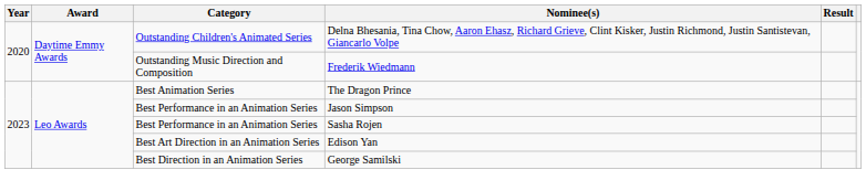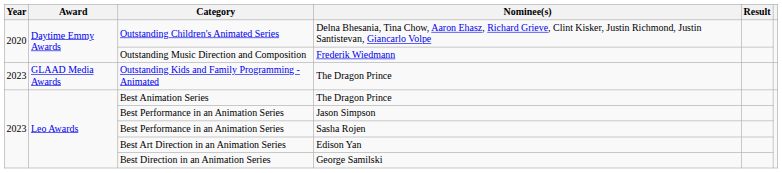 <table class="wikitable sortable">
 <tr>
 <th>Year</th>
 <th>Award</th>
 <th>Category</th>
 <th>Nominee(s)</th>
 <th>Result</th>
 <th></th>
 </tr>
 <tr>
 <td rowspan="2">2020</td>
 <td rowspan="2"><a href='#'>Daytime Emmy Awards</a></td>
 <td><a href='#'>Outstanding Children's Animated Series</a></td>
 <td>Delna Bhesania, Tina Chow, <a href='#'>Aaron Ehasz</a>, <a href='#'>Richard Grieve</a>, Clint Kisker, Justin Richmond, Justin Santistevan, <a href='#'>Giancarlo Volpe</a></td>
 <td></td>
 <td align="center" rowspan="2"></td>
 </tr>
 <tr>
 <td>Outstanding Music Direction and Composition</td>
 <td><a href='#'>Frederik Wiedmann</a></td>
+<td></td>
+</tr>
+<tr>
+<td>2023</td>
+<td><a href='#'>GLAAD Media Awards</a></td>
+<td><a href='#'>Outstanding Kids and Family Programming - Animated</a></td>
+<td>The Dragon Prince</td>
+<td></td>
 <td></td>
 </tr>
 <tr>
 <td rowspan="5">2023</td>
 <td rowspan="5"><a href='#'>Leo Awards</a></td>
 <td>Best Animation Series</td>
 <td>The Dragon Prince</td>
 <td></td>
 <td align="center" rowspan="5"></td>
 </tr>
 <tr>
 <td>Best Performance in an Animation Series</td>
 <td>Jason Simpson</td>
 <td></td>
 </tr>
 <tr>
 <td>Best Performance in an Animation Series</td>
 <td>Sasha Rojen</td>
 <td></td>
 </tr>
 <tr>
 <td>Best Art Direction in an Animation Series</td>
 <td>Edison Yan</td>
 <td></td>
 </tr>
 <tr>
 <td>Best Direction in an Animation Series</td>
 <td>George Samilski</td>
 <td></td>
 </tr>
 </table>
